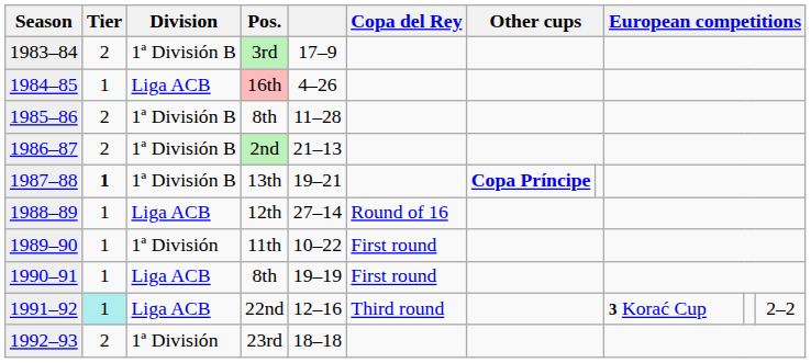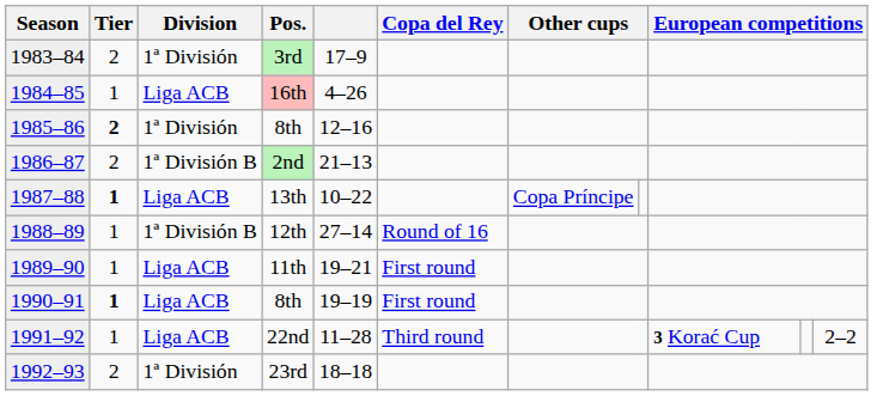 <table class="wikitable" style="font-size:85%; text-align:center">
 <tr>
 <th>Season</th>
 <th>Tier</th>
 <th>Division</th>
 <th>Pos.</th>
 <th></th>
 <th><a href='#'>Copa del Rey</a></th>
 <th colspan=2>Other cups</th>
 <th colspan=3><a href='#'>European competitions</a></th>
 </tr>
 <tr>
 <td bgcolor=#efefef>1983–84</td>
 <td>2</td>
-<td align=left>1ª División B</td>
+<td align=left>1ª División</td>
 <td bgcolor=#BBF3BB>3rd</td>
 <td>17–9</td>
 <td></td>
 <td colspan=2></td>
 <td colspan=3></td>
 </tr>
 <tr>
 <td bgcolor=#efefef><a href='#'>1984–85</a></td>
 <td>1</td>
 <td align=left><a href='#'>Liga ACB</a></td>
 <td bgcolor=#FFBBBB>16th</td>
 <td>4–26</td>
 <td></td>
 <td colspan=2></td>
 <td colspan=3></td>
 </tr>
 <tr>
 <td bgcolor=#efefef><a href='#'>1985–86</a></td>
-<td>2</td>
-<td align=left>1ª División B</td>
+<td><strong>2</strong></td>
+<td align=left>1ª División</td>
 <td>8th</td>
-<td>11–28</td>
+<td>12–16</td>
 <td></td>
 <td colspan=2></td>
 <td colspan=3></td>
 </tr>
 <tr>
 <td bgcolor=#efefef><a href='#'>1986–87</a></td>
 <td>2</td>
 <td align=left>1ª División B</td>
 <td bgcolor=#BBF3BB>2nd</td>
 <td>21–13</td>
 <td></td>
 <td colspan=2></td>
 <td colspan=3></td>
 </tr>
 <tr>
 <td bgcolor=#efefef><a href='#'>1987–88</a></td>
 <td><strong>1</strong></td>
-<td align=left>1ª División B</td>
+<td align=left><a href='#'>Liga ACB</a></td>
 <td>13th</td>
-<td>19–21</td>
+<td>10–22</td>
 <td></td>
-<td align=left><strong><a href='#'>Copa Príncipe</a></strong></td>
+<td align=left><a href='#'>Copa Príncipe</a></td>
 <td></td>
 <td colspan=3></td>
 </tr>
 <tr>
 <td bgcolor=#efefef><a href='#'>1988–89</a></td>
 <td>1</td>
-<td align=left><a href='#'>Liga ACB</a></td>
+<td align=left>1ª División B</td>
 <td>12th</td>
 <td>27–14</td>
 <td align=left><a href='#'>Round of 16</a></td>
 <td colspan=2></td>
 <td colspan=3></td>
 </tr>
 <tr>
 <td bgcolor=#efefef><a href='#'>1989–90</a></td>
 <td>1</td>
-<td align=left>1ª División</td>
+<td align=left><a href='#'>Liga ACB</a></td>
 <td>11th</td>
-<td>10–22</td>
+<td>19–21</td>
 <td align=left><a href='#'>First round</a></td>
 <td colspan=2></td>
 <td colspan=3></td>
 </tr>
 <tr>
 <td bgcolor=#efefef><a href='#'>1990–91</a></td>
-<td>1</td>
+<td><strong>1</strong></td>
 <td align=left><a href='#'>Liga ACB</a></td>
 <td>8th</td>
 <td>19–19</td>
 <td align=left><a href='#'>First round</a></td>
 <td colspan=2></td>
 <td colspan=3></td>
 </tr>
 <tr>
 <td bgcolor=#efefef><a href='#'>1991–92</a></td>
-<td style="background: paleturquoise;">1</td>
+<td>1</td>
 <td align=left><a href='#'>Liga ACB</a></td>
 <td>22nd</td>
-<td>12–16</td>
+<td>11–28</td>
 <td align=left><a href='#'>Third round</a></td>
 <td colspan=2></td>
 <td align=left><small><strong>3</strong></small> <a href='#'>Korać Cup</a></td>
 <td></td>
 <td>2–2</td>
 </tr>
 <tr>
 <td bgcolor=#efefef><a href='#'>1992–93</a></td>
 <td>2</td>
 <td align=left>1ª División</td>
 <td>23rd</td>
 <td>18–18</td>
 <td></td>
 <td colspan=2></td>
 <td colspan=3></td>
 </tr>
 </table>
